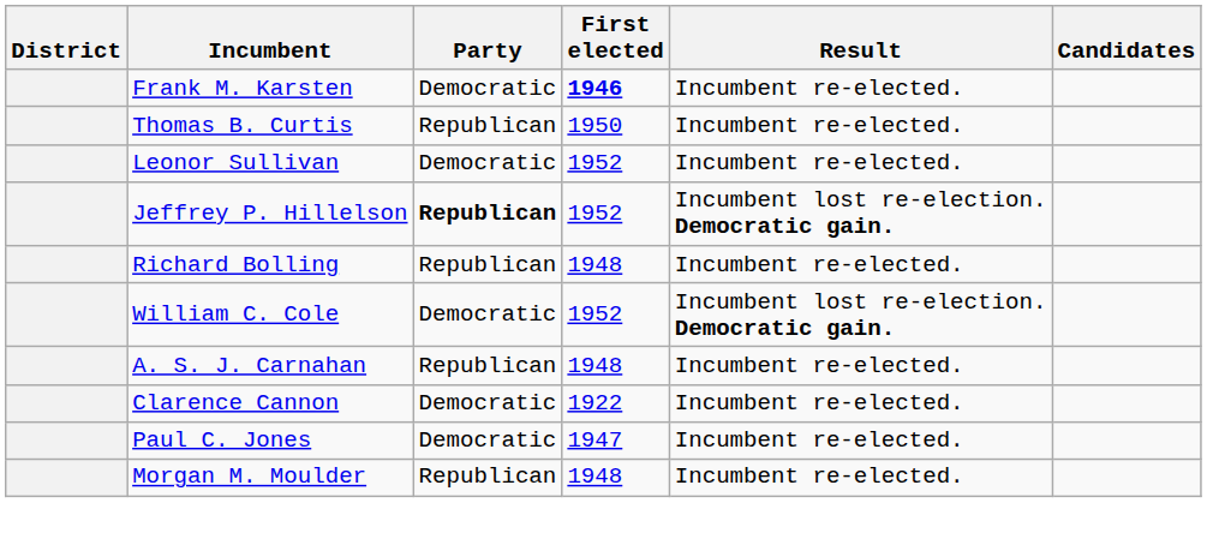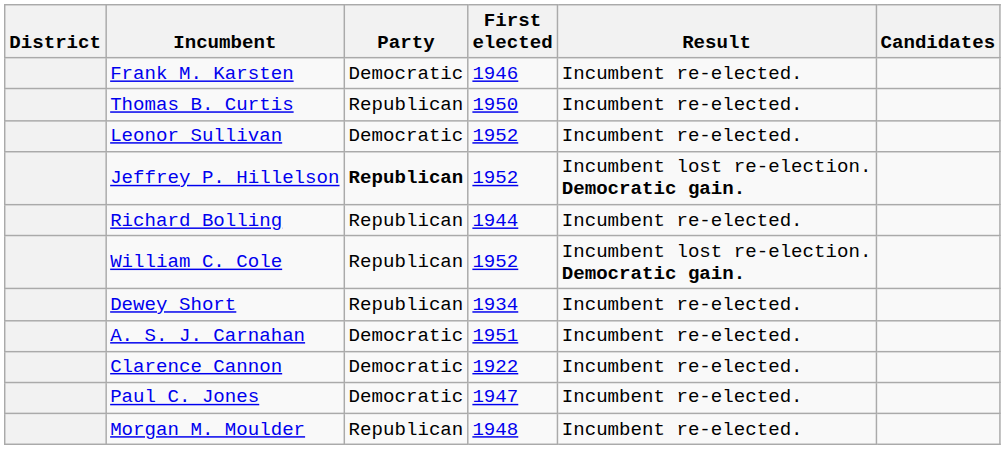 <table class=wikitable>
 <tr valign=bottom>
 <th>District</th>
 <th>Incumbent</th>
 <th>Party</th>
 <th>First<br>elected</th>
 <th>Result</th>
 <th>Candidates</th>
 </tr>
 <tr>
 <th></th>
 <td><a href='#'>Frank M. Karsten</a></td>
 <td>Democratic</td>
-<td><strong><a href='#'>1946</a></strong></td>
+<td><a href='#'>1946</a></td>
 <td>Incumbent re-elected.</td>
 <td nowrap></td>
 </tr>
 <tr>
 <th></th>
 <td><a href='#'>Thomas B. Curtis</a></td>
 <td>Republican</td>
 <td><a href='#'>1950</a></td>
 <td>Incumbent re-elected.</td>
 <td nowrap></td>
 </tr>
 <tr>
 <th></th>
 <td><a href='#'>Leonor Sullivan</a></td>
 <td>Democratic</td>
 <td><a href='#'>1952</a></td>
 <td>Incumbent re-elected.</td>
 <td nowrap></td>
 </tr>
 <tr>
 <th></th>
 <td><a href='#'>Jeffrey P. Hillelson</a></td>
 <td><strong>Republican</strong></td>
 <td><a href='#'>1952</a></td>
 <td>Incumbent lost re-election.<br><strong>Democratic gain.</strong></td>
 <td nowrap></td>
 </tr>
 <tr>
 <th></th>
 <td><a href='#'>Richard Bolling</a></td>
 <td>Republican</td>
-<td><a href='#'>1948</a></td>
+<td><a href='#'>1944</a></td>
 <td>Incumbent re-elected.</td>
 <td nowrap></td>
 </tr>
 <tr>
 <th></th>
 <td><a href='#'>William C. Cole</a></td>
-<td>Democratic</td>
+<td>Republican</td>
 <td><a href='#'>1952</a></td>
 <td>Incumbent lost re-election.<br><strong>Democratic gain.</strong></td>
 <td nowrap></td>
 </tr>
 <tr>
 <th></th>
+<td><a href='#'>Dewey Short</a></td>
+<td>Republican</td>
+<td><a href='#'>1934</a></td>
+<td>Incumbent re-elected.</td>
+<td nowrap></td>
+</tr>
+<tr>
+<th></th>
 <td><a href='#'>A. S. J. Carnahan</a></td>
-<td>Republican</td>
-<td><a href='#'>1948</a></td>
+<td>Democratic</td>
+<td><a href='#'>1951</a></td>
 <td>Incumbent re-elected.</td>
 <td nowrap></td>
 </tr>
 <tr>
 <th></th>
 <td><a href='#'>Clarence Cannon</a></td>
 <td>Democratic</td>
 <td><a href='#'>1922</a></td>
 <td>Incumbent re-elected.</td>
 <td nowrap></td>
 </tr>
 <tr>
 <th></th>
 <td><a href='#'>Paul C. Jones</a></td>
 <td>Democratic</td>
 <td><a href='#'>1947</a></td>
 <td>Incumbent re-elected.</td>
 <td nowrap></td>
 </tr>
 <tr>
 <th></th>
 <td><a href='#'>Morgan M. Moulder</a></td>
 <td>Republican</td>
 <td><a href='#'>1948</a></td>
 <td>Incumbent re-elected.</td>
 <td nowrap></td>
 </tr>
 </table>
